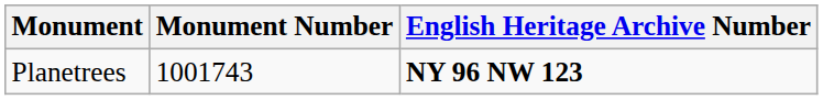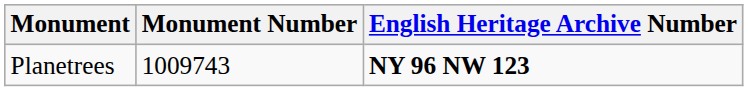 <table class="wikitable">
 <tr>
 <th>Monument</th>
 <th>Monument Number</th>
 <th><a href='#'>English Heritage Archive</a> Number</th>
 </tr>
 <tr>
 <td>Planetrees</td>
-<td>1001743</td>
+<td>1009743</td>
 <td><strong>NY 96 NW 123</strong></td>
 </tr>
 </table>
